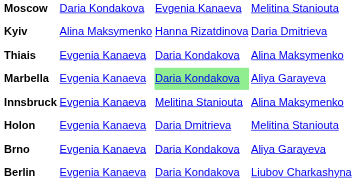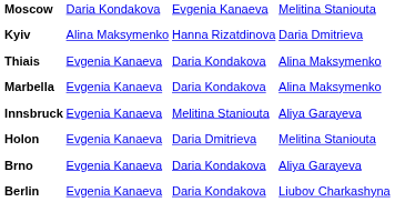 <table>
 <tr>
 <th scope=row style="text-align:left">Moscow</th>
 <td style="height:30px;"> <a href='#'>Daria Kondakova</a></td>
 <td style="height:30px;"> <a href='#'>Evgenia Kanaeva</a></td>
 <td style="height:30px;"> <a href='#'>Melitina Staniouta</a></td>
 </tr>
 <tr>
 <th scope=row style="text-align:left">Kyiv</th>
 <td style="height:30px;"> <a href='#'>Alina Maksymenko</a></td>
 <td style="height:30px;"> <a href='#'>Hanna Rizatdinova</a></td>
 <td style="height:30px;"> <a href='#'>Daria Dmitrieva</a></td>
 </tr>
 <tr>
 <th scope=row style="text-align:left">Thiais</th>
 <td style="height:30px;"> <a href='#'>Evgenia Kanaeva</a></td>
 <td style="height:30px;"> <a href='#'>Daria Kondakova</a></td>
 <td style="height:30px;"> <a href='#'>Alina Maksymenko</a></td>
 </tr>
 <tr>
 <th scope=row style="text-align:left">Marbella</th>
 <td style="height:30px;"> <a href='#'>Evgenia Kanaeva</a></td>
-<td style="background: lightgreen; height:30px;"> <a href='#'>Daria Kondakova</a></td>
-<td style="height:30px;"> <a href='#'>Aliya Garayeva</a></td>
+<td style="height:30px;"> <a href='#'>Daria Kondakova</a></td>
+<td style="height:30px;"> <a href='#'>Alina Maksymenko</a></td>
 </tr>
 <tr>
 <th scope=row style="text-align:left">Innsbruck</th>
 <td style="height:30px;"> <a href='#'>Evgenia Kanaeva</a></td>
 <td style="height:30px;"> <a href='#'>Melitina Staniouta</a></td>
-<td style="height:30px;"> <a href='#'>Alina Maksymenko</a></td>
+<td style="height:30px;"> <a href='#'>Aliya Garayeva</a></td>
 </tr>
 <tr>
 <th scope=row style="text-align:left">Holon</th>
 <td style="height:30px;"> <a href='#'>Evgenia Kanaeva</a></td>
 <td style="height:30px;"> <a href='#'>Daria Dmitrieva</a></td>
 <td style="height:30px;"> <a href='#'>Melitina Staniouta</a></td>
 </tr>
 <tr>
 <th scope=row style="text-align:left">Brno</th>
 <td style="height:30px;"> <a href='#'>Evgenia Kanaeva</a></td>
 <td style="height:30px;"> <a href='#'>Daria Kondakova</a></td>
 <td style="height:30px;"> <a href='#'>Aliya Garayeva</a></td>
 </tr>
 <tr>
 <th scope=row style="text-align:left">Berlin</th>
 <td style="height:30px;"> <a href='#'>Evgenia Kanaeva</a></td>
 <td style="height:30px;"> <a href='#'>Daria Kondakova</a></td>
 <td style="height:30px;"> <a href='#'>Liubov Charkashyna</a></td>
 </tr>
 <tr>
 </tr>
 </table>
